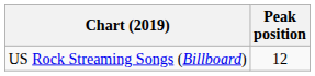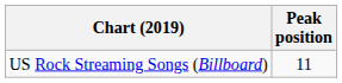 <table class="wikitable plainrowheaders">
 <tr>
 <th>Chart (2019)</th>
 <th>Peak<br>position</th>
 </tr>
 <tr>
 <td>US <a href='#'>Rock Streaming Songs</a> (<em><a href='#'>Billboard</a></em>)</td>
-<td style="text-align:center;">12</td>
+<td style="text-align:center;">11</td>
 </tr>
 </table>
